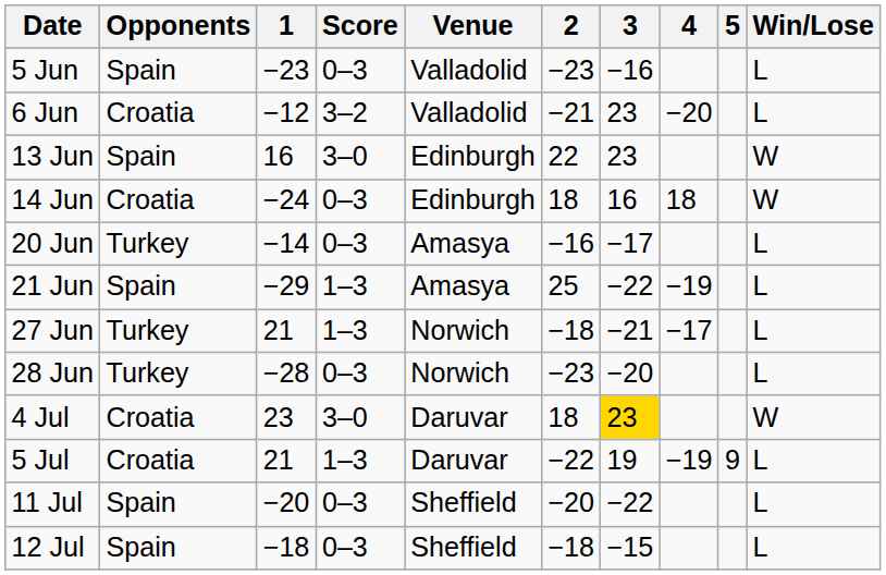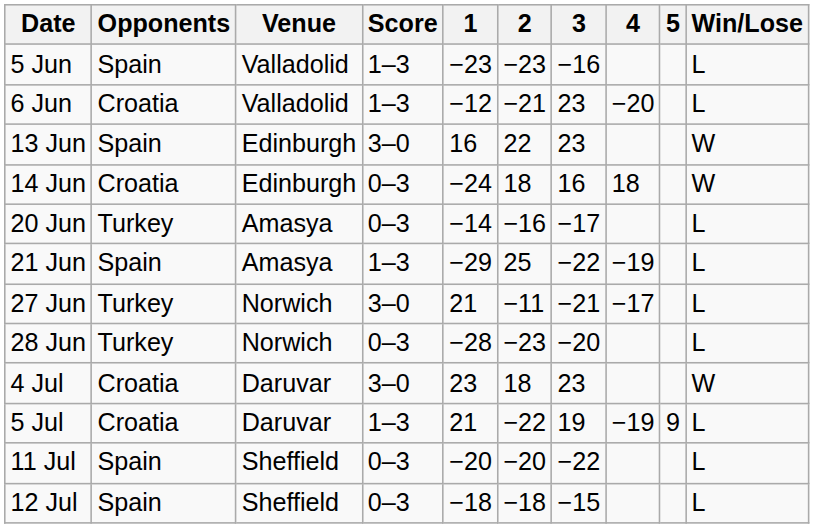 <table class="wikitable">
 <tr>
 <th>Date</th>
 <th>Opponents</th>
+<th>Venue</th>
+<th>Score</th>
 <th>1</th>
-<th>Score</th>
-<th>Venue</th>
 <th>2</th>
 <th>3</th>
 <th>4</th>
 <th>5</th>
 <th>Win/Lose</th>
 </tr>
 <tr>
 <td>5 Jun</td>
 <td>Spain</td>
+<td>Valladolid</td>
+<td>1–3</td>
 <td>−23</td>
-<td>0–3</td>
-<td>Valladolid</td>
 <td>−23</td>
 <td>−16</td>
 <td></td>
 <td></td>
 <td>L</td>
 </tr>
 <tr>
 <td>6 Jun</td>
 <td>Croatia</td>
+<td>Valladolid</td>
+<td>1–3</td>
 <td>−12</td>
-<td>3–2</td>
-<td>Valladolid</td>
 <td>−21</td>
 <td>23</td>
 <td>−20</td>
 <td></td>
 <td>L</td>
 </tr>
 <tr>
 <td>13 Jun</td>
 <td>Spain</td>
+<td>Edinburgh</td>
+<td>3–0</td>
 <td>16</td>
-<td>3–0</td>
-<td>Edinburgh</td>
 <td>22</td>
 <td>23</td>
 <td></td>
 <td></td>
 <td>W</td>
 </tr>
 <tr>
 <td>14 Jun</td>
 <td>Croatia</td>
+<td>Edinburgh</td>
+<td>0–3</td>
 <td>−24</td>
-<td>0–3</td>
-<td>Edinburgh</td>
 <td>18</td>
 <td>16</td>
 <td>18</td>
 <td></td>
 <td>W</td>
 </tr>
 <tr>
 <td>20 Jun</td>
 <td>Turkey</td>
+<td>Amasya</td>
+<td>0–3</td>
 <td>−14</td>
-<td>0–3</td>
-<td>Amasya</td>
 <td>−16</td>
 <td>−17</td>
 <td></td>
 <td></td>
 <td>L</td>
 </tr>
 <tr>
 <td>21 Jun</td>
 <td>Spain</td>
+<td>Amasya</td>
+<td>1–3</td>
 <td>−29</td>
-<td>1–3</td>
-<td>Amasya</td>
 <td>25</td>
 <td>−22</td>
 <td>−19</td>
 <td></td>
 <td>L</td>
 </tr>
 <tr>
 <td>27 Jun</td>
 <td>Turkey</td>
+<td>Norwich</td>
+<td>3–0</td>
 <td>21</td>
-<td>1–3</td>
-<td>Norwich</td>
-<td>−18</td>
+<td>−11</td>
 <td>−21</td>
 <td>−17</td>
 <td></td>
 <td>L</td>
 </tr>
 <tr>
 <td>28 Jun</td>
 <td>Turkey</td>
+<td>Norwich</td>
+<td>0–3</td>
 <td>−28</td>
-<td>0–3</td>
-<td>Norwich</td>
 <td>−23</td>
 <td>−20</td>
 <td></td>
 <td></td>
 <td>L</td>
 </tr>
 <tr>
 <td>4 Jul</td>
 <td>Croatia</td>
+<td>Daruvar</td>
+<td>3–0</td>
 <td>23</td>
-<td>3–0</td>
-<td>Daruvar</td>
 <td>18</td>
-<td style="background: gold;">23</td>
+<td>23</td>
 <td></td>
 <td></td>
 <td>W</td>
 </tr>
 <tr>
 <td>5 Jul</td>
 <td>Croatia</td>
+<td>Daruvar</td>
+<td>1–3</td>
 <td>21</td>
-<td>1–3</td>
-<td>Daruvar</td>
 <td>−22</td>
 <td>19</td>
 <td>−19</td>
 <td>9</td>
 <td>L</td>
 </tr>
 <tr>
 <td>11 Jul</td>
 <td>Spain</td>
+<td>Sheffield</td>
+<td>0–3</td>
 <td>−20</td>
-<td>0–3</td>
-<td>Sheffield</td>
 <td>−20</td>
 <td>−22</td>
 <td></td>
 <td></td>
 <td>L</td>
 </tr>
 <tr>
 <td>12 Jul</td>
 <td>Spain</td>
+<td>Sheffield</td>
+<td>0–3</td>
 <td>−18</td>
-<td>0–3</td>
-<td>Sheffield</td>
 <td>−18</td>
 <td>−15</td>
 <td></td>
 <td></td>
 <td>L</td>
 </tr>
 </table>
